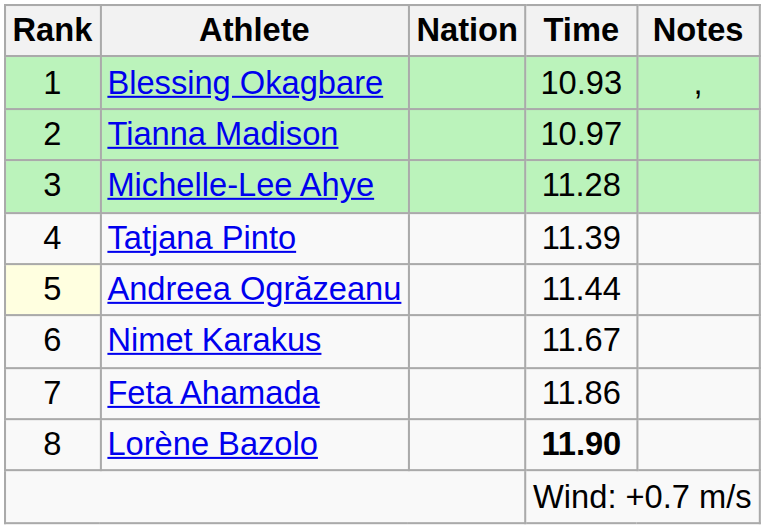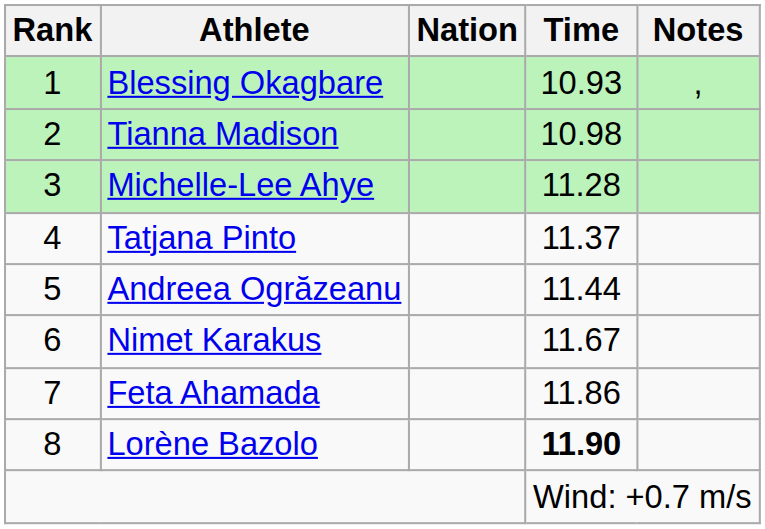 <table class="wikitable sortable" style="text-align:center">
 <tr>
 <th>Rank</th>
 <th>Athlete</th>
 <th>Nation</th>
 <th>Time</th>
 <th>Notes</th>
 </tr>
 <tr bgcolor=#bbf3bb>
 <td>1</td>
 <td align=left><a href='#'>Blessing Okagbare</a></td>
 <td align=left></td>
 <td>10.93</td>
 <td>, <strong></strong></td>
 </tr>
 <tr bgcolor=#bbf3bb>
 <td>2</td>
 <td align=left><a href='#'>Tianna Madison</a></td>
 <td align=left></td>
-<td>10.97</td>
+<td>10.98</td>
 <td></td>
 </tr>
 <tr bgcolor=#bbf3bb>
 <td>3</td>
 <td align=left><a href='#'>Michelle-Lee Ahye</a></td>
 <td align=left></td>
 <td>11.28</td>
 <td></td>
 </tr>
 <tr>
 <td>4</td>
 <td align=left><a href='#'>Tatjana Pinto</a></td>
 <td align=left></td>
-<td>11.39</td>
+<td>11.37</td>
 <td></td>
 </tr>
 <tr>
-<td style="background: lightyellow;">5</td>
+<td>5</td>
 <td align=left><a href='#'>Andreea Ogrăzeanu</a></td>
 <td align=left></td>
 <td>11.44</td>
 <td></td>
 </tr>
 <tr>
 <td>6</td>
 <td align=left><a href='#'>Nimet Karakus</a></td>
 <td align=left></td>
 <td>11.67</td>
 <td></td>
 </tr>
 <tr>
 <td>7</td>
 <td align=left><a href='#'>Feta Ahamada</a></td>
 <td align=left></td>
 <td>11.86</td>
 <td></td>
 </tr>
 <tr>
 <td>8</td>
 <td align=left><a href='#'>Lorène Bazolo</a></td>
 <td align=left></td>
 <td><strong>11.90</strong></td>
 <td></td>
 </tr>
 <tr class="sortbottom">
 <td colspan=3></td>
 <td colspan="2" style="text-align:left;">Wind: +0.7 m/s</td>
 </tr>
 </table>
